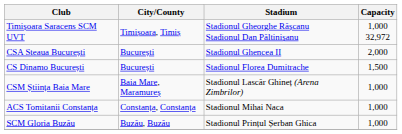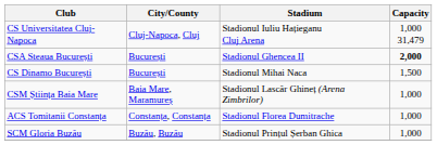 <table class="wikitable plainrowheaders" style="width:100%; font-size:88%;">
 <tr>
 <th>Club</th>
 <th>City/County</th>
 <th>Stadium</th>
 <th>Capacity</th>
 </tr>
 <tr>
-<td><a href='#'>Timișoara Saracens SCM UVT</a></td>
-<td><a href='#'>Timișoara</a>, <a href='#'>Timiș</a></td>
-<td><a href='#'>Stadionul Gheorghe Rășcanu</a> <br> <a href='#'>Stadionul Dan Păltinișanu</a></td>
-<td align=center>1,000 <br> 32,972</td>
+<td><a href='#'>CS Universitatea Cluj-Napoca</a></td>
+<td><a href='#'>Cluj-Napoca</a>, <a href='#'>Cluj</a></td>
+<td>Stadionul Iuliu Hațieganu <br> <a href='#'>Cluj Arena</a></td>
+<td align=center>1,000 <br> 31,479</td>
 </tr>
 <tr>
 <td><a href='#'>CSA Steaua București</a></td>
 <td><a href='#'>București</a></td>
 <td><a href='#'>Stadionul Ghencea II</a></td>
-<td align=center>2,000</td>
+<td align=center><strong>2,000</strong></td>
 </tr>
 <tr>
 <td><a href='#'>CS Dinamo București</a></td>
 <td><a href='#'>București</a></td>
-<td><a href='#'>Stadionul Florea Dumitrache</a></td>
+<td>Stadionul Mihai Naca</td>
 <td align=center>1,500</td>
 </tr>
 <tr>
 <td><a href='#'>CSM Știința Baia Mare</a></td>
 <td><a href='#'>Baia Mare</a>, <a href='#'>Maramureș</a></td>
 <td>Stadionul Lascăr Ghineț <em>(Arena Zimbrilor)</em></td>
 <td align=center>1,000</td>
 </tr>
 <tr>
 <td><a href='#'>ACS Tomitanii Constanța</a></td>
 <td><a href='#'>Constanța</a>, <a href='#'>Constanța</a></td>
-<td>Stadionul Mihai Naca</td>
+<td><a href='#'>Stadionul Florea Dumitrache</a></td>
 <td align=center>1,000</td>
 </tr>
 <tr>
 <td><a href='#'>SCM Gloria Buzău</a></td>
 <td><a href='#'>Buzău</a>, <a href='#'>Buzău</a></td>
 <td>Stadionul Prințul Șerban Ghica</td>
 <td align=center>1,000</td>
 </tr>
 <tr>
 </tr>
 </table>
